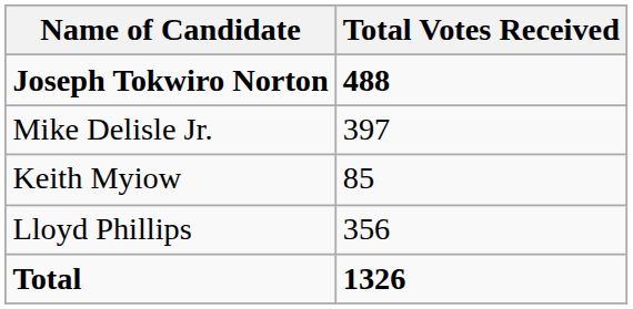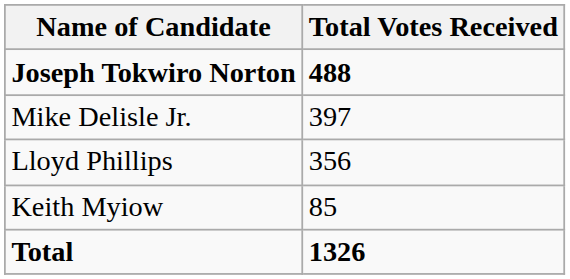 <table class="wikitable">
 <tr>
 <th>Name of Candidate</th>
 <th>Total Votes Received</th>
 </tr>
 <tr>
 <td><strong>Joseph Tokwiro Norton</strong></td>
 <td><strong>488</strong></td>
 </tr>
 <tr>
 <td>Mike Delisle Jr.</td>
 <td>397</td>
 </tr>
 <tr>
+<td>Lloyd Phillips</td>
+<td>356</td>
+</tr>
+<tr>
 <td>Keith Myiow</td>
 <td>85</td>
-</tr>
-<tr>
-<td>Lloyd Phillips</td>
-<td>356</td>
 </tr>
 <tr>
 <td><strong>Total</strong></td>
 <td><strong>1326</strong></td>
 </tr>
 </table>
